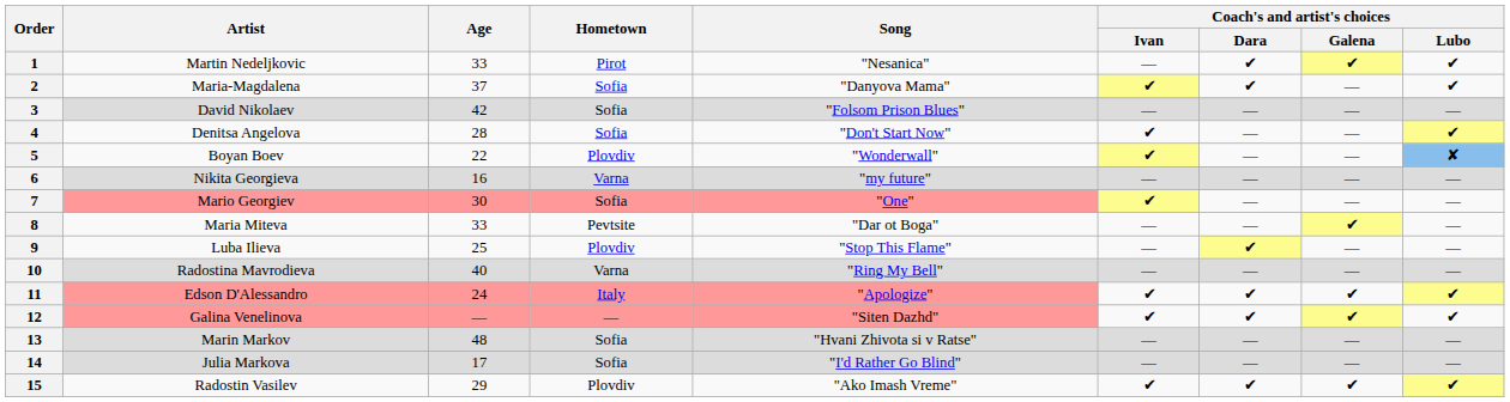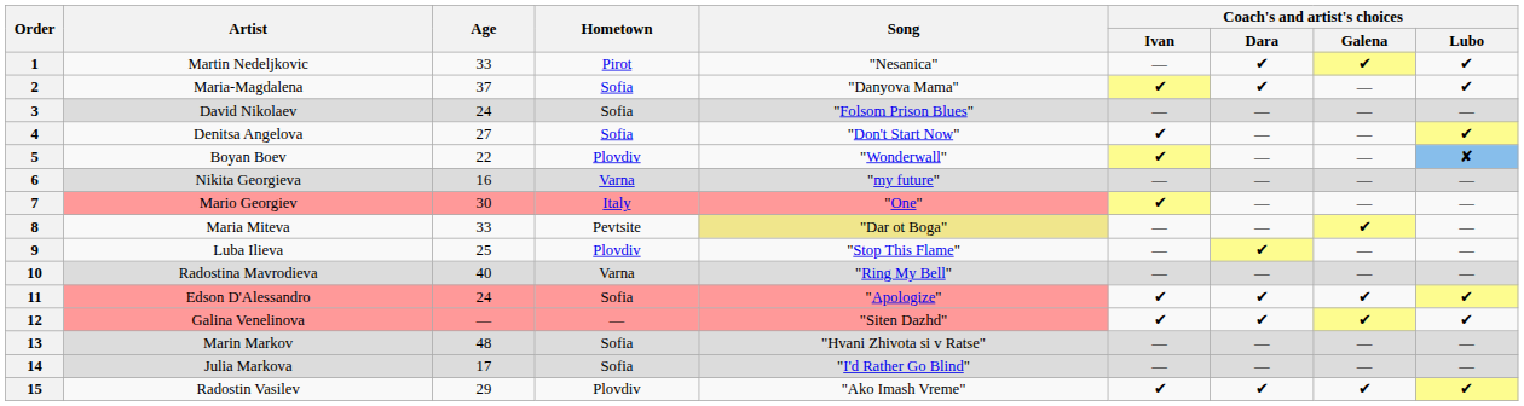 <table class="wikitable" style="text-align:center; line-height:17px; width:100%">
 <tr>
 <th rowspan="2" scope="col" style="width:02%">Order</th>
 <th rowspan="2" scope="col" style="width:18%">Artist</th>
 <th rowspan="2" scope="col" style="width:05%">Age</th>
 <th rowspan="2" scope="col" style="width:08%">Hometown</th>
 <th rowspan="2" scope="col" style="width:20%">Song</th>
 <th colspan="4" scope="col" style="width:20%">Coach's and artist's choices</th>
 </tr>
 <tr>
 <th style="width:05%">Ivan</th>
 <th style="width:05%">Dara</th>
 <th style="width:05%">Galena</th>
 <th style="width:05%">Lubo</th>
 </tr>
 <tr>
 <th>1</th>
 <td>Martin Nedeljkovic</td>
 <td>33</td>
 <td> <a href='#'>Pirot</a></td>
 <td>"Nesanica"</td>
 <td>—</td>
 <td>✔</td>
 <td style="background:#fdfc8f">✔</td>
 <td>✔</td>
 </tr>
 <tr>
 <th>2</th>
 <td>Maria-Magdalena</td>
 <td>37</td>
 <td><a href='#'>Sofia</a></td>
 <td>"Danyova Mama"</td>
 <td style="background:#fdfc8f">✔</td>
 <td>✔</td>
 <td>—</td>
 <td>✔</td>
 </tr>
 <tr style="background:#dcdcdc">
 <th>3</th>
 <td>David Nikolaev</td>
-<td>42</td>
+<td>24</td>
 <td>Sofia</td>
 <td>"<a href='#'>Folsom Prison Blues</a>"</td>
 <td>—</td>
 <td>—</td>
 <td>—</td>
 <td>—</td>
 </tr>
 <tr>
 <th>4</th>
 <td>Denitsa Angelova</td>
-<td>28</td>
+<td>27</td>
 <td><a href='#'>Sofia</a></td>
 <td>"<a href='#'>Don't Start Now</a>"</td>
 <td>✔</td>
 <td>—</td>
 <td>—</td>
 <td style="background:#fdfc8f">✔</td>
 </tr>
 <tr>
 <th>5</th>
 <td>Boyan Boev</td>
 <td>22</td>
 <td><a href='#'>Plovdiv</a></td>
 <td>"<a href='#'>Wonderwall</a>"</td>
 <td style="background:#fdfc8f">✔</td>
 <td>—</td>
 <td>—</td>
 <td style="background:#87beeb">✘</td>
 </tr>
 <tr style="background:#dcdcdc">
 <th>6</th>
 <td>Nikita Georgieva</td>
 <td>16</td>
 <td><a href='#'>Varna</a></td>
 <td>"<a href='#'>my future</a>"</td>
 <td>—</td>
 <td>—</td>
 <td>—</td>
 <td>—</td>
 </tr>
 <tr>
 <th>7</th>
 <td style="background:#FF9999">Mario Georgiev</td>
 <td style="background:#FF9999">30</td>
-<td style="background:#FF9999">Sofia</td>
+<td style="background:#FF9999"><a href='#'>Italy</a></td>
 <td style="background:#FF9999">"<a href='#'>One</a>"</td>
 <td style="background:#fdfc8f">✔</td>
 <td>—</td>
 <td>—</td>
 <td>—</td>
 </tr>
 <tr>
 <th>8</th>
 <td>Maria Miteva</td>
 <td>33</td>
 <td>Pevtsite</td>
-<td>"Dar ot Boga"</td>
+<td style="background: khaki;">"Dar ot Boga"</td>
 <td>—</td>
 <td>—</td>
 <td style="background:#fdfc8f">✔</td>
 <td>—</td>
 </tr>
 <tr>
 <th>9</th>
 <td>Luba Ilieva</td>
 <td>25</td>
 <td><a href='#'>Plovdiv</a></td>
 <td>"<a href='#'>Stop This Flame</a>"</td>
 <td>—</td>
 <td style="background:#fdfc8f">✔</td>
 <td>—</td>
 <td>—</td>
 </tr>
 <tr style="background:#dcdcdc">
 <th>10</th>
 <td>Radostina Mavrodieva</td>
 <td>40</td>
 <td>Varna</td>
 <td>"<a href='#'>Ring My Bell</a>"</td>
 <td>—</td>
 <td>—</td>
 <td>—</td>
 <td>—</td>
 </tr>
 <tr>
 <th>11</th>
 <td style="background:#FF9999">Edson D'Alessandro</td>
 <td style="background:#FF9999">24</td>
-<td style="background:#FF9999"><a href='#'>Italy</a></td>
+<td style="background:#FF9999">Sofia</td>
 <td style="background:#FF9999">"<a href='#'>Apologize</a>"</td>
 <td>✔</td>
 <td>✔</td>
 <td>✔</td>
 <td style="background:#fdfc8f">✔</td>
 </tr>
 <tr>
 <th>12</th>
 <td style="background:#FF9999">Galina Venelinova</td>
 <td style="background:#FF9999">—</td>
 <td style="background:#FF9999">—</td>
 <td style="background:#FF9999">"Siten Dazhd"</td>
 <td>✔</td>
 <td>✔</td>
 <td style="background:#fdfc8f">✔</td>
 <td>✔</td>
 </tr>
 <tr style="background:#dcdcdc">
 <th>13</th>
 <td>Marin Markov</td>
 <td>48</td>
 <td>Sofia</td>
 <td>"Hvani Zhivota si v Ratse"</td>
 <td>—</td>
 <td>—</td>
 <td>—</td>
 <td>—</td>
 </tr>
 <tr style="background:#dcdcdc">
 <th>14</th>
 <td>Julia Markova</td>
 <td>17</td>
 <td>Sofia</td>
 <td>"<a href='#'>I'd Rather Go Blind</a>"</td>
 <td>—</td>
 <td>—</td>
 <td>—</td>
 <td>—</td>
 </tr>
 <tr>
 <th>15</th>
 <td>Radostin Vasilev</td>
 <td>29</td>
 <td>Plovdiv</td>
 <td>"Ako Imash Vreme"</td>
 <td>✔</td>
 <td>✔</td>
 <td>✔</td>
 <td style="background:#fdfc8f">✔</td>
 </tr>
 </table>
